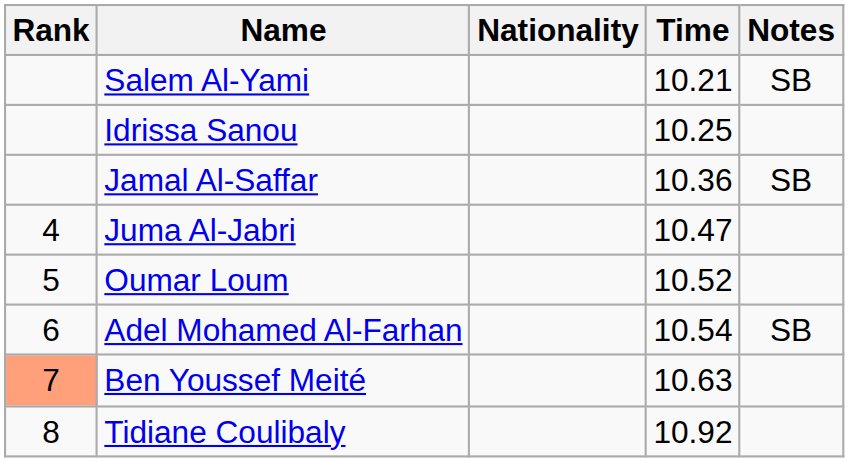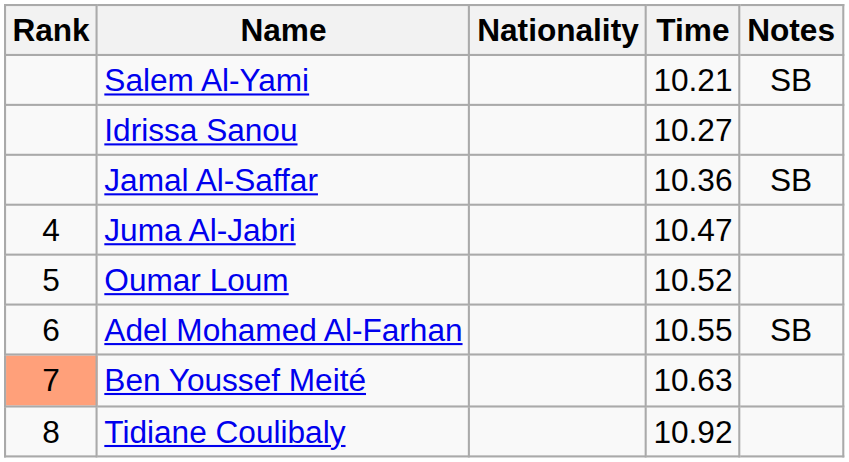 <table class="wikitable sortable" style="text-align:center;font-size:95%">
 <tr>
 <th>Rank</th>
 <th>Name</th>
 <th>Nationality</th>
 <th>Time</th>
 <th>Notes</th>
 </tr>
 <tr>
 <td></td>
 <td align=left><a href='#'>Salem Al-Yami</a></td>
 <td align=left></td>
 <td>10.21</td>
 <td>SB</td>
 </tr>
 <tr>
 <td></td>
 <td align=left><a href='#'>Idrissa Sanou</a></td>
 <td align=left></td>
-<td>10.25</td>
+<td>10.27</td>
 <td></td>
 </tr>
 <tr>
 <td></td>
 <td align=left><a href='#'>Jamal Al-Saffar</a></td>
 <td align=left></td>
 <td>10.36</td>
 <td>SB</td>
 </tr>
 <tr>
 <td>4</td>
 <td align=left><a href='#'>Juma Al-Jabri</a></td>
 <td align=left></td>
 <td>10.47</td>
 <td></td>
 </tr>
 <tr>
 <td>5</td>
 <td align=left><a href='#'>Oumar Loum</a></td>
 <td align=left></td>
 <td>10.52</td>
 <td></td>
 </tr>
 <tr>
 <td>6</td>
 <td align=left><a href='#'>Adel Mohamed Al-Farhan</a></td>
 <td align=left></td>
-<td>10.54</td>
+<td>10.55</td>
 <td>SB</td>
 </tr>
 <tr>
 <td style="background: lightsalmon;">7</td>
 <td align=left><a href='#'>Ben Youssef Meité</a></td>
 <td align=left></td>
 <td>10.63</td>
 <td></td>
 </tr>
 <tr>
 <td>8</td>
 <td align=left><a href='#'>Tidiane Coulibaly</a></td>
 <td align=left></td>
 <td>10.92</td>
 <td></td>
 </tr>
 </table>
